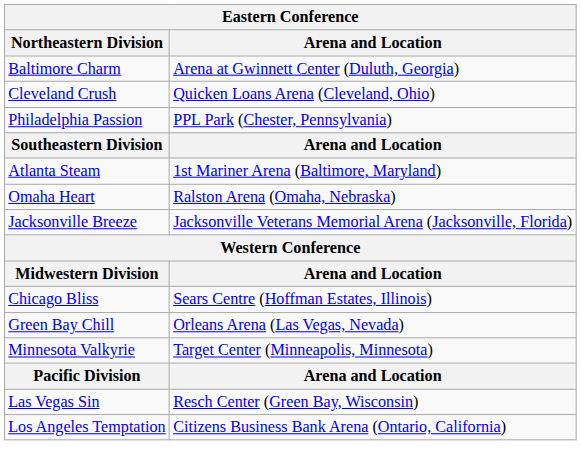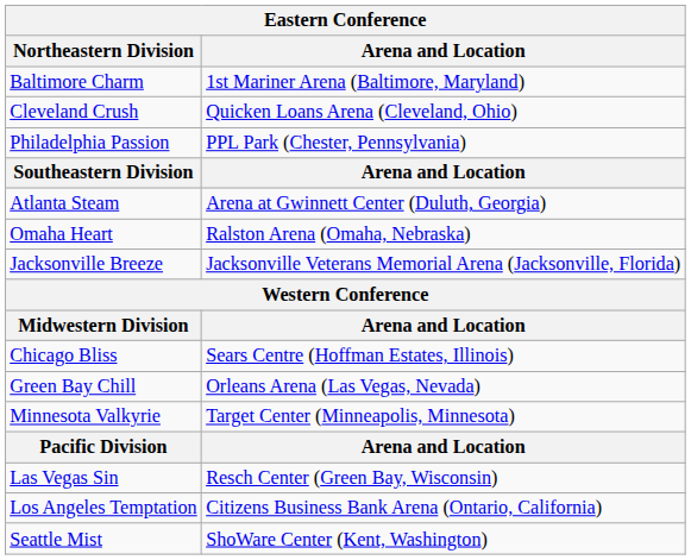 <table class="wikitable">
 <tr>
 <th colspan=2>Eastern Conference</th>
 </tr>
 <tr>
 <th>Northeastern Division</th>
 <th>Arena and Location</th>
 </tr>
 <tr>
 <td><a href='#'>Baltimore Charm</a></td>
-<td><a href='#'>Arena at Gwinnett Center</a> (<a href='#'>Duluth, Georgia</a>)</td>
+<td><a href='#'>1st Mariner Arena</a> (<a href='#'>Baltimore, Maryland</a>)</td>
 </tr>
 <tr>
 <td><a href='#'>Cleveland Crush</a></td>
 <td><a href='#'>Quicken Loans Arena</a> (<a href='#'>Cleveland, Ohio</a>)</td>
 </tr>
 <tr>
 <td><a href='#'>Philadelphia Passion</a></td>
 <td><a href='#'>PPL Park</a> (<a href='#'>Chester, Pennsylvania</a>)</td>
 </tr>
 <tr>
 <th>Southeastern Division</th>
 <th>Arena and Location</th>
 </tr>
 <tr>
 <td><a href='#'>Atlanta Steam</a></td>
-<td><a href='#'>1st Mariner Arena</a> (<a href='#'>Baltimore, Maryland</a>)</td>
+<td><a href='#'>Arena at Gwinnett Center</a> (<a href='#'>Duluth, Georgia</a>)</td>
 </tr>
 <tr>
 <td><a href='#'>Omaha Heart</a></td>
 <td><a href='#'>Ralston Arena</a> (<a href='#'>Omaha, Nebraska</a>)</td>
 </tr>
 <tr>
 <td><a href='#'>Jacksonville Breeze</a></td>
 <td><a href='#'>Jacksonville Veterans Memorial Arena</a> (<a href='#'>Jacksonville, Florida</a>)</td>
 </tr>
 <tr>
 <th colspan=2>Western Conference</th>
 </tr>
 <tr>
 <th>Midwestern Division</th>
 <th>Arena and Location</th>
 </tr>
 <tr>
 <td><a href='#'>Chicago Bliss</a></td>
 <td><a href='#'>Sears Centre</a> (<a href='#'>Hoffman Estates, Illinois</a>)</td>
 </tr>
 <tr>
 <td><a href='#'>Green Bay Chill</a></td>
 <td><a href='#'>Orleans Arena</a> (<a href='#'>Las Vegas, Nevada</a>)</td>
 </tr>
 <tr>
 <td><a href='#'>Minnesota Valkyrie</a></td>
 <td><a href='#'>Target Center</a> (<a href='#'>Minneapolis, Minnesota</a>)</td>
 </tr>
 <tr>
 <th>Pacific Division</th>
 <th>Arena and Location</th>
 </tr>
 <tr>
 <td><a href='#'>Las Vegas Sin</a></td>
 <td><a href='#'>Resch Center</a> (<a href='#'>Green Bay, Wisconsin</a>)</td>
 </tr>
 <tr>
 <td><a href='#'>Los Angeles Temptation</a></td>
 <td><a href='#'>Citizens Business Bank Arena</a> (<a href='#'>Ontario, California</a>)</td>
 </tr>
+<tr>
+<td><a href='#'>Seattle Mist</a></td>
+<td><a href='#'>ShoWare Center</a> (<a href='#'>Kent, Washington</a>)</td>
+</tr>
 </table>
